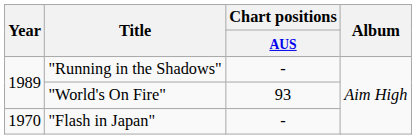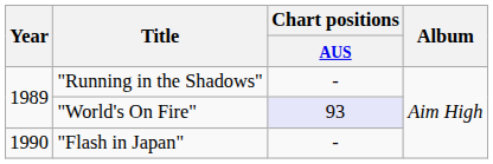 <table class="wikitable">
 <tr>
 <th rowspan="2">Year</th>
 <th rowspan="2">Title</th>
 <th colspan="1">Chart positions</th>
 <th rowspan="2">Album</th>
 </tr>
 <tr>
 <th><small><a href='#'>AUS</a></small><br></th>
 </tr>
 <tr>
 <td rowspan="2">1989</td>
 <td>"Running in the Shadows"</td>
 <td align="center">-</td>
 <td rowspan="3"><em>Aim High</em></td>
 </tr>
 <tr>
 <td>"World's On Fire"</td>
-<td align="center">93</td>
+<td align="center" style="background: lavender;">93</td>
 </tr>
 <tr>
-<td rowspan="1">1970</td>
+<td rowspan="1">1990</td>
 <td>"Flash in Japan"</td>
 <td align="center">-</td>
 </tr>
 </table>
